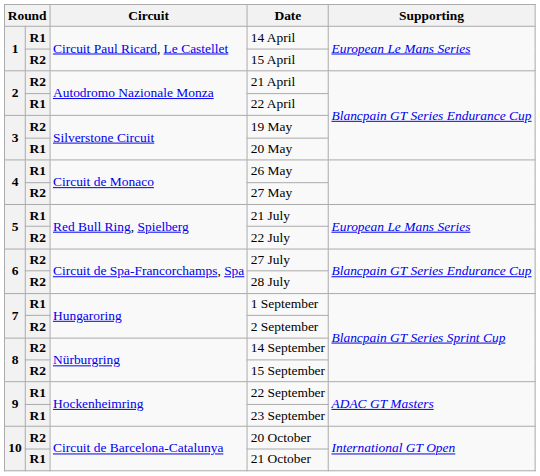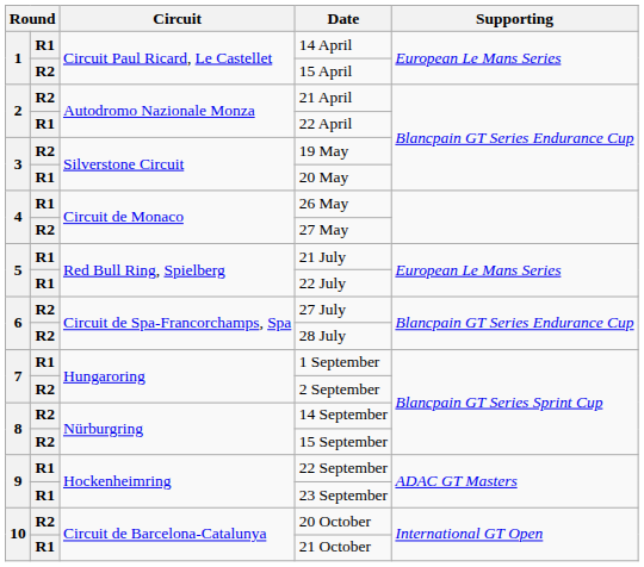 <table class="wikitable" style="font-size: 85%">
 <tr>
 <th colspan=2>Round</th>
 <th>Circuit</th>
 <th>Date</th>
 <th>Supporting</th>
 </tr>
 <tr>
 <th rowspan=2>1</th>
 <th>R1</th>
 <td rowspan=2> <a href='#'>Circuit Paul Ricard</a>, <a href='#'>Le Castellet</a></td>
 <td>14 April</td>
 <td rowspan=2><em><a href='#'>European Le Mans Series</a></em></td>
 </tr>
 <tr>
 <th>R2</th>
 <td>15 April</td>
 </tr>
 <tr>
 <th rowspan=2>2</th>
 <th>R2</th>
 <td rowspan=2> <a href='#'>Autodromo Nazionale Monza</a></td>
 <td>21 April</td>
 <td rowspan=4><em><a href='#'>Blancpain GT Series Endurance Cup</a></em></td>
 </tr>
 <tr>
 <th>R1</th>
 <td>22 April</td>
 </tr>
 <tr>
 <th rowspan=2>3</th>
 <th>R2</th>
 <td rowspan=2> <a href='#'>Silverstone Circuit</a></td>
 <td>19 May</td>
 </tr>
 <tr>
 <th>R1</th>
 <td>20 May</td>
 </tr>
 <tr>
 <th rowspan=2>4</th>
 <th>R1</th>
 <td rowspan=2> <a href='#'>Circuit de Monaco</a></td>
 <td>26 May</td>
 <td rowspan=2><em></em></td>
 </tr>
 <tr>
 <th>R2</th>
 <td>27 May</td>
 </tr>
 <tr>
 <th rowspan=2>5</th>
 <th>R1</th>
 <td rowspan=2> <a href='#'>Red Bull Ring</a>, <a href='#'>Spielberg</a></td>
 <td>21 July</td>
 <td rowspan=2><em><a href='#'>European Le Mans Series</a></em></td>
 </tr>
 <tr>
-<th>R2</th>
+<th>R1</th>
 <td>22 July</td>
 </tr>
 <tr>
 <th rowspan=2>6</th>
 <th>R2</th>
 <td rowspan=2> <a href='#'>Circuit de Spa-Francorchamps</a>, <a href='#'>Spa</a></td>
 <td>27 July</td>
 <td rowspan=2><em><a href='#'>Blancpain GT Series Endurance Cup</a></em></td>
 </tr>
 <tr>
 <th>R2</th>
 <td>28 July</td>
 </tr>
 <tr>
 <th rowspan=2>7</th>
 <th>R1</th>
 <td rowspan=2> <a href='#'>Hungaroring</a></td>
 <td>1 September</td>
 <td rowspan=4><em><a href='#'>Blancpain GT Series Sprint Cup</a></em></td>
 </tr>
 <tr>
 <th>R2</th>
 <td>2 September</td>
 </tr>
 <tr>
 <th rowspan=2>8</th>
 <th>R2</th>
 <td rowspan=2> <a href='#'>Nürburgring</a></td>
 <td>14 September</td>
 </tr>
 <tr>
 <th>R2</th>
 <td>15 September</td>
 </tr>
 <tr>
 <th rowspan=2>9</th>
 <th>R1</th>
 <td rowspan=2> <a href='#'>Hockenheimring</a></td>
 <td>22 September</td>
 <td rowspan=2><em><a href='#'>ADAC GT Masters</a></em></td>
 </tr>
 <tr>
 <th>R1</th>
 <td>23 September</td>
 </tr>
 <tr>
 <th rowspan=2>10</th>
 <th>R2</th>
 <td rowspan=2> <a href='#'>Circuit de Barcelona-Catalunya</a></td>
 <td>20 October</td>
 <td rowspan=2><em><a href='#'>International GT Open</a></em></td>
 </tr>
 <tr>
 <th>R1</th>
 <td>21 October</td>
 </tr>
 </table>
